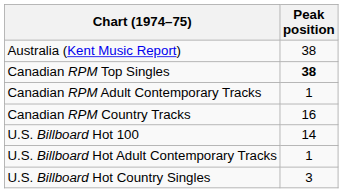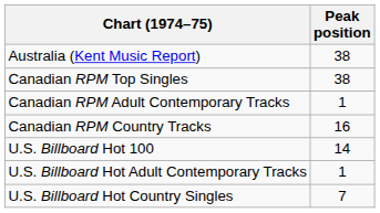 <table class="wikitable sortable">
 <tr>
 <th align="left">Chart (1974–75)</th>
 <th align="center">Peak<br>position</th>
 </tr>
 <tr>
 <td>Australia (<a href='#'>Kent Music Report</a>)</td>
 <td style="text-align:center;">38</td>
 </tr>
 <tr>
 <td align="left">Canadian <em>RPM</em> Top Singles</td>
-<td align="center"><strong>38</strong></td>
+<td align="center">38</td>
 </tr>
 <tr>
 <td align="left">Canadian <em>RPM</em> Adult Contemporary Tracks</td>
 <td align="center">1</td>
 </tr>
 <tr>
 <td align="left">Canadian <em>RPM</em> Country Tracks</td>
 <td align="center">16</td>
 </tr>
 <tr>
 <td align="left">U.S. <em>Billboard</em> Hot 100</td>
 <td align="center">14</td>
 </tr>
 <tr>
 <td align="left">U.S. <em>Billboard</em> Hot Adult Contemporary Tracks</td>
 <td align="center">1</td>
 </tr>
 <tr>
 <td align="left">U.S. <em>Billboard</em> Hot Country Singles</td>
-<td align="center">3</td>
+<td align="center">7</td>
 </tr>
 </table>
